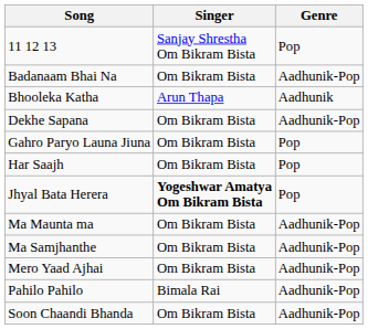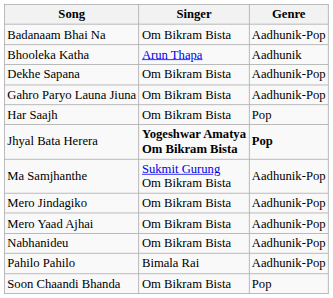 <table class="wikitable sortable">
 <tr>
 <th>Song</th>
 <th>Singer</th>
 <th>Genre</th>
-</tr>
-<tr>
-<td>11 12 13</td>
-<td><a href='#'>Sanjay Shrestha</a> <br>Om Bikram Bista</td>
-<td>Pop</td>
 </tr>
 <tr>
 <td>Badanaam Bhai Na</td>
 <td>Om Bikram Bista</td>
 <td>Aadhunik-Pop</td>
 </tr>
 <tr>
 <td>Bhooleka Katha</td>
 <td><a href='#'>Arun Thapa</a></td>
 <td>Aadhunik</td>
 </tr>
 <tr>
 <td>Dekhe Sapana</td>
 <td>Om Bikram Bista</td>
 <td>Aadhunik-Pop</td>
 </tr>
 <tr>
 <td>Gahro Paryo Launa Jiuna</td>
 <td>Om Bikram Bista</td>
-<td>Pop</td>
+<td>Aadhunik-Pop</td>
 </tr>
 <tr>
 <td>Har Saajh</td>
 <td>Om Bikram Bista</td>
 <td>Pop</td>
 </tr>
 <tr>
 <td>Jhyal Bata Herera</td>
 <td><strong>Yogeshwar Amatya <br>Om Bikram Bista</strong></td>
-<td>Pop</td>
+<td><strong>Pop</strong></td>
 </tr>
 <tr>
-<td>Ma Maunta ma</td>
-<td>Om Bikram Bista</td>
+<td>Ma Samjhanthe</td>
+<td><a href='#'>Sukmit Gurung</a> <br> Om Bikram Bista</td>
 <td>Aadhunik-Pop</td>
 </tr>
 <tr>
-<td>Ma Samjhanthe</td>
+<td>Mero Jindagiko</td>
 <td>Om Bikram Bista</td>
 <td>Aadhunik-Pop</td>
 </tr>
 <tr>
 <td>Mero Yaad Ajhai</td>
+<td>Om Bikram Bista</td>
+<td>Aadhunik-Pop</td>
+</tr>
+<tr>
+<td>Nabhanideu</td>
 <td>Om Bikram Bista</td>
 <td>Aadhunik-Pop</td>
 </tr>
 <tr>
 <td>Pahilo Pahilo</td>
 <td>Bimala Rai</td>
 <td>Aadhunik-Pop</td>
 </tr>
 <tr>
 <td>Soon Chaandi Bhanda</td>
 <td>Om Bikram Bista</td>
-<td>Aadhunik-Pop</td>
+<td>Pop</td>
 </tr>
 </table>
